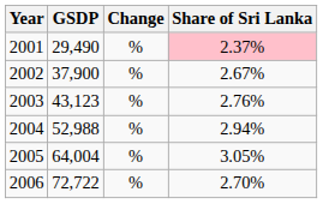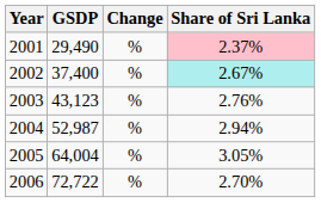 <table class="wikitable">
 <tr>
 <th>Year</th>
 <th>GSDP</th>
 <th>Change</th>
 <th>Share of Sri Lanka</th>
 </tr>
 <tr>
 <td>2001</td>
 <td style="text-align:center">29,490</td>
 <td style="text-align:center"> %</td>
 <td style="background: pink; text-align:center"> 2.37%</td>
 </tr>
 <tr>
 <td>2002</td>
-<td style="text-align:center">37,900</td>
+<td style="text-align:center">37,400</td>
 <td style="text-align:center"> %</td>
-<td style="text-align:center"> 2.67%</td>
+<td style="background: paleturquoise; text-align:center"> 2.67%</td>
 </tr>
 <tr>
 <td>2003</td>
 <td style="text-align:center">43,123</td>
 <td style="text-align:center"> %</td>
 <td style="text-align:center"> 2.76%</td>
 </tr>
 <tr>
 <td>2004</td>
-<td style="text-align:center">52,988</td>
+<td style="text-align:center">52,987</td>
 <td style="text-align:center"> %</td>
 <td style="text-align:center"> 2.94%</td>
 </tr>
 <tr>
 <td>2005</td>
 <td style="text-align:center">64,004</td>
 <td style="text-align:center"> %</td>
 <td style="text-align:center"> 3.05%</td>
 </tr>
 <tr>
 <td>2006</td>
 <td style="text-align:center">72,722</td>
 <td style="text-align:center"> %</td>
 <td style="text-align:center"> 2.70%</td>
 </tr>
 </table>
